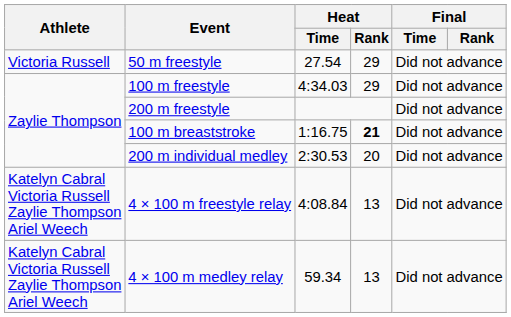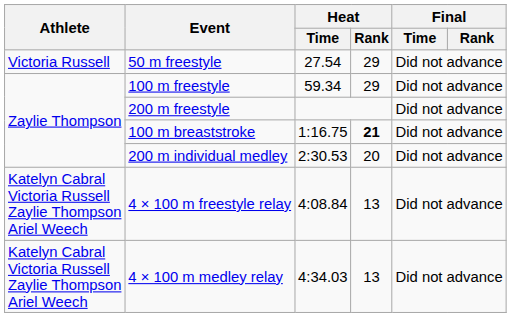 <table class=wikitable style="font-size:90%">
 <tr>
 <th rowspan="2">Athlete</th>
 <th rowspan="2">Event</th>
 <th colspan="2">Heat</th>
 <th colspan="2">Final</th>
 </tr>
 <tr style="font-size:95%">
 <th>Time</th>
 <th>Rank</th>
 <th>Time</th>
 <th>Rank</th>
 </tr>
 <tr align=center>
 <td align=left><a href='#'>Victoria Russell</a></td>
 <td align=left><a href='#'>50 m freestyle</a></td>
 <td>27.54</td>
 <td>29</td>
 <td colspan=2>Did not advance</td>
 </tr>
 <tr align=center>
 <td align=left rowspan=4><a href='#'>Zaylie Thompson</a></td>
 <td align=left><a href='#'>100 m freestyle</a></td>
-<td>4:34.03</td>
+<td>59.34</td>
 <td>29</td>
 <td colspan=2>Did not advance</td>
 </tr>
 <tr align=center>
 <td align=left><a href='#'>200 m freestyle</a></td>
 <td colspan=2></td>
 <td colspan=2>Did not advance</td>
 </tr>
 <tr align=center>
 <td align=left><a href='#'>100 m breaststroke</a></td>
 <td>1:16.75</td>
 <td><strong>21</strong></td>
 <td colspan=2>Did not advance</td>
 </tr>
 <tr align=center>
 <td align=left><a href='#'>200 m individual medley</a></td>
 <td>2:30.53</td>
 <td>20</td>
 <td colspan=2>Did not advance</td>
 </tr>
 <tr align=center>
 <td align=left><a href='#'>Katelyn Cabral</a><br><a href='#'>Victoria Russell</a><br><a href='#'>Zaylie Thompson</a><br><a href='#'>Ariel Weech</a></td>
 <td align=left><a href='#'>4 × 100 m freestyle relay</a></td>
 <td>4:08.84</td>
 <td>13</td>
 <td colspan=2>Did not advance</td>
 </tr>
 <tr align=center>
 <td align=left><a href='#'>Katelyn Cabral</a><br><a href='#'>Victoria Russell</a><br><a href='#'>Zaylie Thompson</a><br><a href='#'>Ariel Weech</a></td>
 <td align=left><a href='#'>4 × 100 m medley relay</a></td>
-<td>59.34</td>
+<td>4:34.03</td>
 <td>13</td>
 <td colspan=2>Did not advance</td>
 </tr>
 </table>
